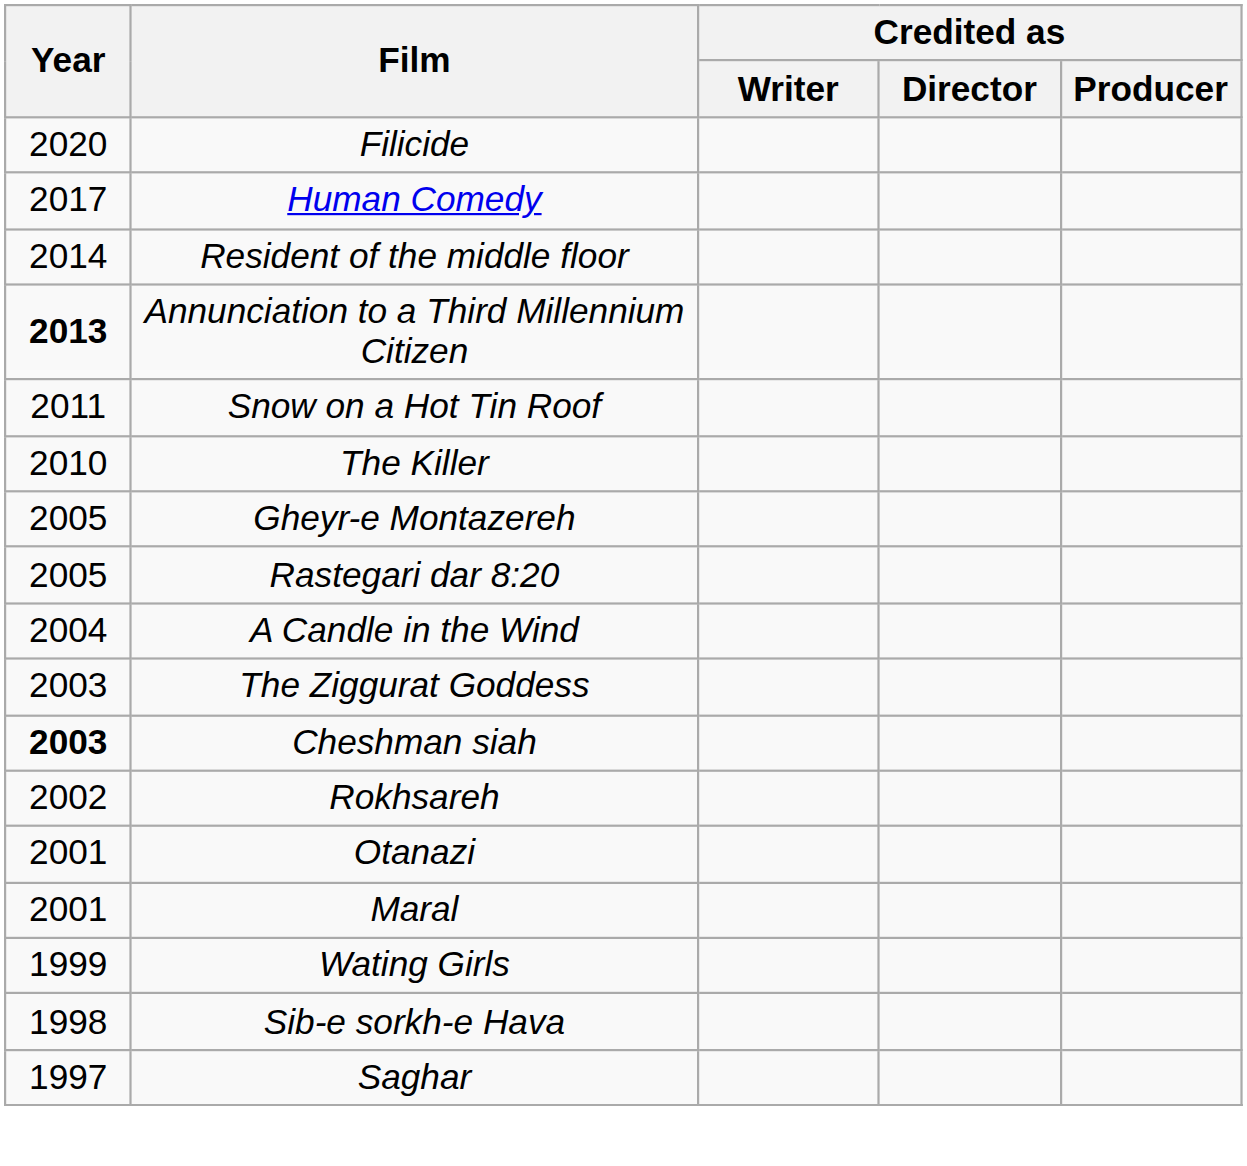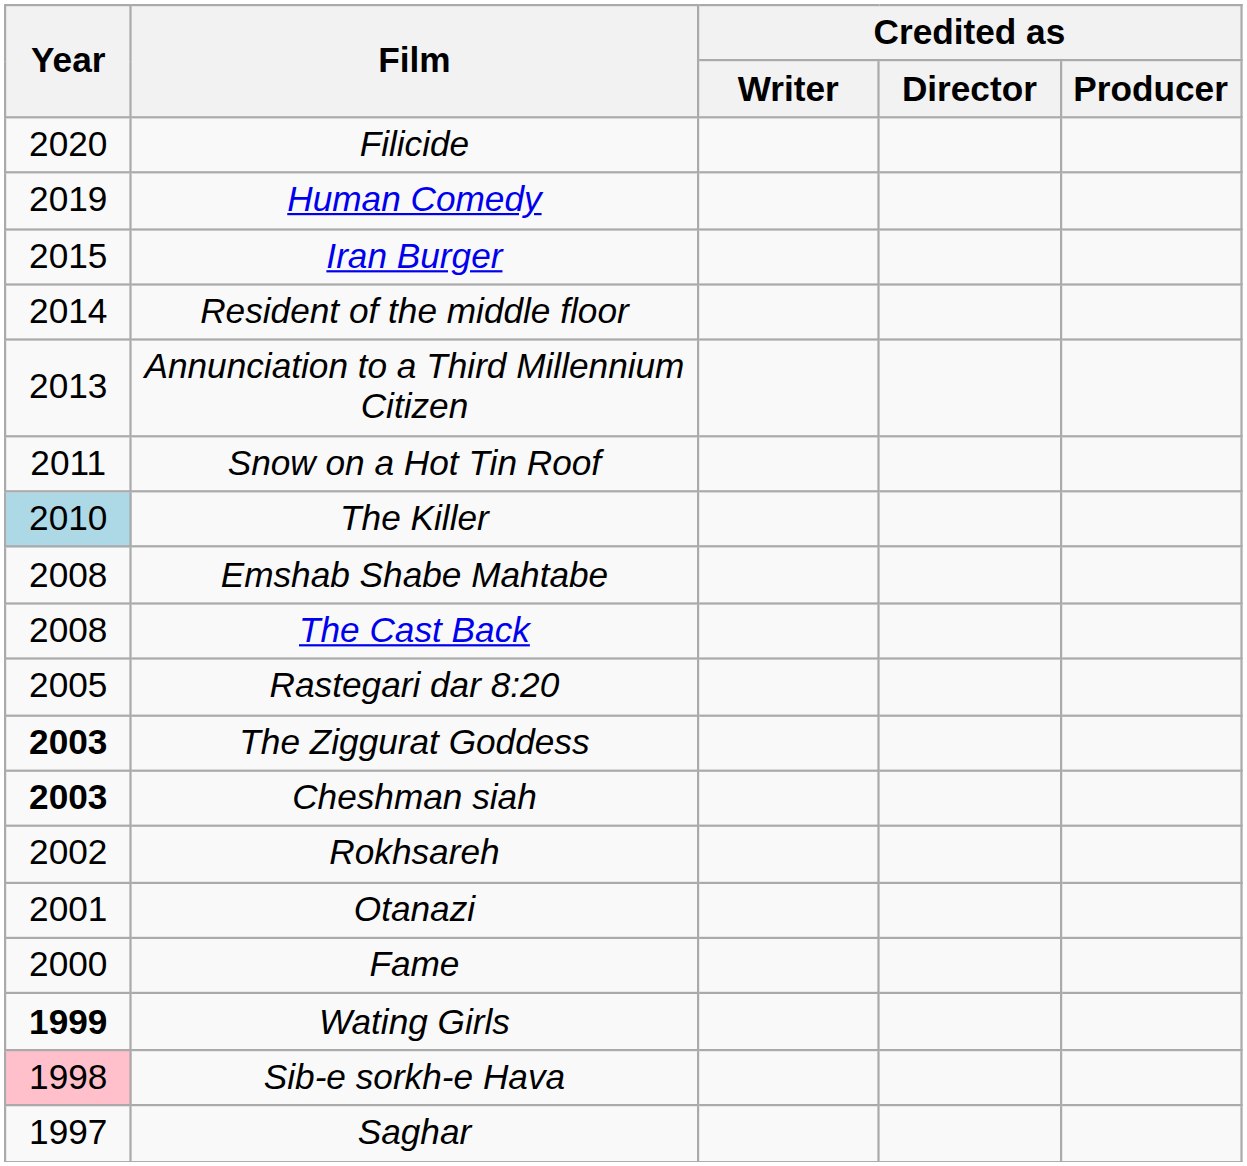 <table class="wikitable" style="text-align:center;font-size:100%;">
 <tr>
 <th rowspan="2" style="width:50px;">Year</th>
 <th rowspan="2" style="width:250px;">Film</th>
 <th colspan="3">Credited as</th>
 </tr>
 <tr>
 <th width=75>Writer</th>
 <th width=75>Director</th>
 <th width=75>Producer</th>
 </tr>
 <tr>
 <td>2020</td>
 <td><em>Filicide</em></td>
 <td></td>
 <td></td>
 <td></td>
 </tr>
 <tr>
-<td>2017</td>
+<td>2019</td>
 <td><em><a href='#'>Human Comedy</a></em></td>
+<td></td>
+<td></td>
+<td></td>
+</tr>
+<tr>
+<td>2015</td>
+<td><em><a href='#'>Iran Burger</a></em></td>
 <td></td>
 <td></td>
 <td></td>
 </tr>
 <tr>
 <td>2014</td>
 <td><em>Resident of the middle floor</em></td>
 <td></td>
 <td></td>
 <td></td>
 </tr>
 <tr>
-<td><strong>2013</strong></td>
+<td>2013</td>
 <td><em>Annunciation to a Third Millennium Citizen</em></td>
 <td></td>
 <td></td>
 <td></td>
 </tr>
 <tr>
 <td>2011</td>
 <td><em>Snow on a Hot Tin Roof</em></td>
 <td></td>
 <td></td>
 <td></td>
 </tr>
 <tr>
-<td>2010</td>
+<td style="background: lightblue;">2010</td>
 <td><em>The Killer</em></td>
 <td></td>
 <td></td>
 <td></td>
 </tr>
 <tr>
-<td>2005</td>
-<td><em>Gheyr-e Montazereh</em></td>
+<td>2008</td>
+<td><em>Emshab Shabe Mahtabe</em></td>
+<td></td>
+<td></td>
+<td></td>
+</tr>
+<tr>
+<td>2008</td>
+<td><em><a href='#'>The Cast Back</a></em></td>
 <td></td>
 <td></td>
 <td></td>
 </tr>
 <tr>
 <td>2005</td>
 <td><em>Rastegari dar 8:20</em></td>
 <td></td>
 <td></td>
 <td></td>
 </tr>
 <tr>
-<td>2004</td>
-<td><em>A Candle in the Wind</em></td>
-<td></td>
-<td></td>
-<td></td>
-</tr>
-<tr>
-<td>2003</td>
+<td><strong>2003</strong></td>
 <td><em>The Ziggurat Goddess</em></td>
 <td></td>
 <td></td>
 <td></td>
 </tr>
 <tr>
 <td><strong>2003</strong></td>
 <td><em>Cheshman siah</em></td>
 <td></td>
 <td></td>
 <td></td>
 </tr>
 <tr>
 <td>2002</td>
 <td><em>Rokhsareh</em></td>
 <td></td>
 <td></td>
 <td></td>
 </tr>
 <tr>
 <td>2001</td>
 <td><em>Otanazi</em></td>
 <td></td>
 <td></td>
 <td></td>
 </tr>
 <tr>
-<td>2001</td>
-<td><em>Maral</em></td>
+<td>2000</td>
+<td><em>Fame</em></td>
 <td></td>
 <td></td>
 <td></td>
 </tr>
 <tr>
-<td>1999</td>
+<td><strong>1999</strong></td>
 <td><em>Wating Girls</em></td>
 <td></td>
 <td></td>
 <td></td>
 </tr>
 <tr>
-<td>1998</td>
+<td style="background: pink;">1998</td>
 <td><em>Sib-e sorkh-e Hava</em></td>
 <td></td>
 <td></td>
 <td></td>
 </tr>
 <tr>
 <td>1997</td>
 <td><em>Saghar</em></td>
 <td></td>
 <td></td>
 <td></td>
 </tr>
 <tr>
 </tr>
 </table>
